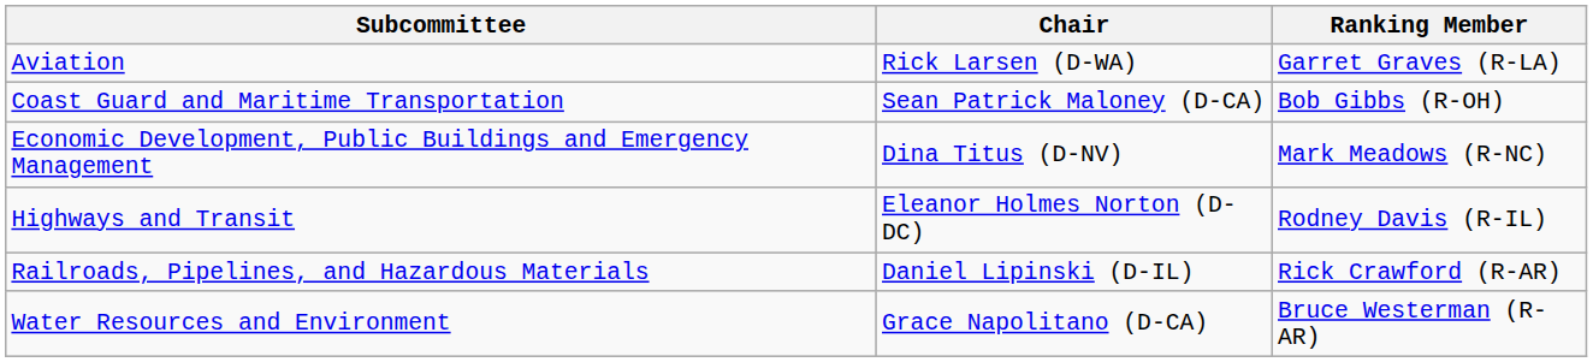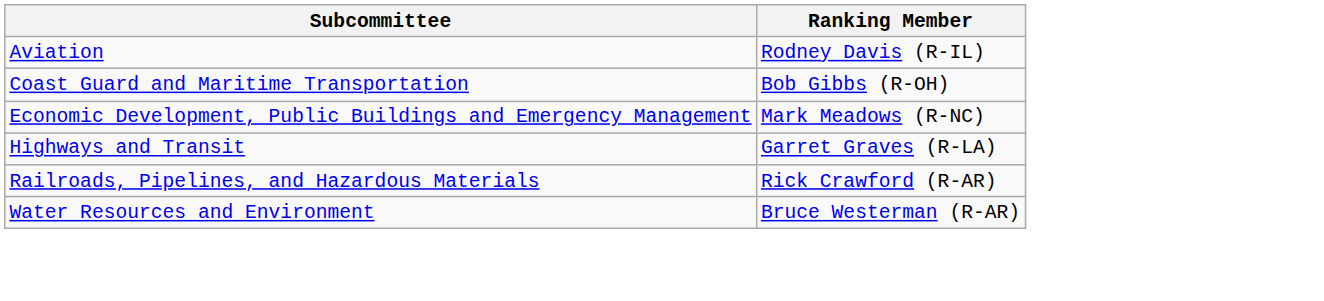 <table class="wikitable">
 <tr>
 <th>Subcommittee</th>
-<th>Chair</th>
 <th>Ranking Member</th>
 </tr>
 <tr>
 <td><a href='#'>Aviation</a></td>
-<td><a href='#'>Rick Larsen</a> (D-WA)</td>
-<td><a href='#'>Garret Graves</a> (R-LA)</td>
+<td><a href='#'>Rodney Davis</a> (R-IL)</td>
 </tr>
 <tr>
 <td><a href='#'>Coast Guard and Maritime Transportation</a></td>
-<td><a href='#'>Sean Patrick Maloney</a> (D-CA)</td>
 <td><a href='#'>Bob Gibbs</a> (R-OH)</td>
 </tr>
 <tr>
 <td><a href='#'>Economic Development, Public Buildings and Emergency Management</a></td>
-<td><a href='#'>Dina Titus</a> (D-NV)</td>
 <td><a href='#'>Mark Meadows</a> (R-NC)</td>
 </tr>
 <tr>
 <td><a href='#'>Highways and Transit</a></td>
-<td><a href='#'>Eleanor Holmes Norton</a> (D-DC)</td>
-<td><a href='#'>Rodney Davis</a> (R-IL)</td>
+<td><a href='#'>Garret Graves</a> (R-LA)</td>
 </tr>
 <tr>
 <td><a href='#'>Railroads, Pipelines, and Hazardous Materials</a></td>
-<td><a href='#'>Daniel Lipinski</a> (D-IL)</td>
 <td><a href='#'>Rick Crawford</a> (R-AR)</td>
 </tr>
 <tr>
 <td><a href='#'>Water Resources and Environment</a></td>
-<td><a href='#'>Grace Napolitano</a> (D-CA)</td>
 <td><a href='#'>Bruce Westerman</a> (R-AR)</td>
 </tr>
 </table>
